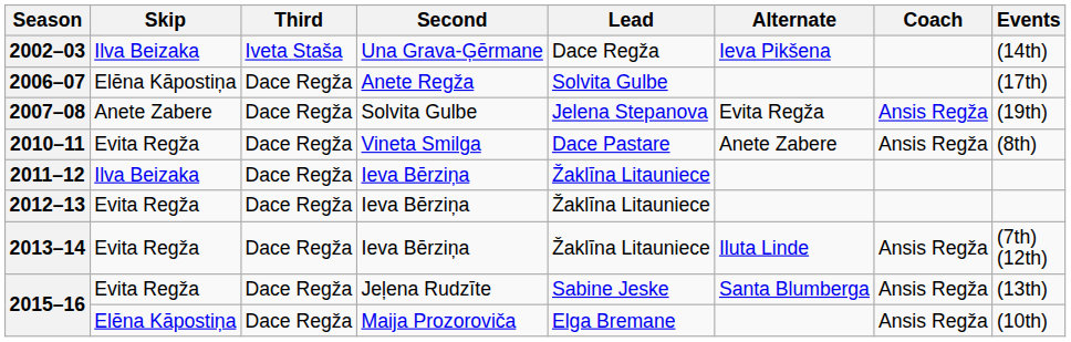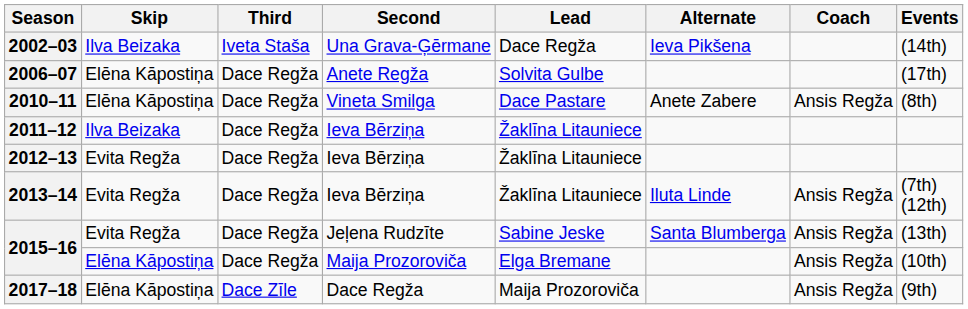 <table class="wikitable">
 <tr>
 <th scope="col">Season</th>
 <th scope="col">Skip</th>
 <th scope="col">Third</th>
 <th scope="col">Second</th>
 <th scope="col">Lead</th>
 <th scope="col">Alternate</th>
 <th scope="col">Coach</th>
 <th scope="col">Events</th>
 </tr>
 <tr>
 <th scope="row">2002–03</th>
 <td><a href='#'>Ilva Beizaka</a></td>
 <td><a href='#'>Iveta Staša</a></td>
 <td><a href='#'>Una Grava-Ģērmane</a></td>
 <td>Dace Regža</td>
 <td><a href='#'>Ieva Pikšena</a></td>
 <td></td>
 <td> (14th)</td>
 </tr>
 <tr>
 <th scope="row">2006–07</th>
 <td>Elēna Kāpostiņa</td>
 <td>Dace Regža</td>
 <td><a href='#'>Anete Regža</a></td>
 <td><a href='#'>Solvita Gulbe</a></td>
 <td></td>
 <td></td>
 <td> (17th)</td>
 </tr>
 <tr>
-<th scope="row">2007–08</th>
-<td>Anete Zabere</td>
-<td>Dace Regža</td>
-<td>Solvita Gulbe</td>
-<td><a href='#'>Jelena Stepanova</a></td>
-<td>Evita Regža</td>
-<td><a href='#'>Ansis Regža</a></td>
-<td> (19th)</td>
-</tr>
-<tr>
 <th scope="row">2010–11</th>
-<td>Evita Regža</td>
+<td>Elēna Kāpostiņa</td>
 <td>Dace Regža</td>
 <td><a href='#'>Vineta Smilga</a></td>
 <td><a href='#'>Dace Pastare</a></td>
 <td>Anete Zabere</td>
 <td>Ansis Regža</td>
 <td> (8th)</td>
 </tr>
 <tr>
 <th scope="row">2011–12</th>
 <td><a href='#'>Ilva Beizaka</a></td>
 <td>Dace Regža</td>
 <td><a href='#'>Ieva Bērziņa</a></td>
 <td><a href='#'>Žaklīna Litauniece</a></td>
 <td></td>
 <td></td>
 <td></td>
 </tr>
 <tr>
 <th scope="row">2012–13</th>
 <td>Evita Regža</td>
 <td>Dace Regža</td>
 <td>Ieva Bērziņa</td>
 <td>Žaklīna Litauniece</td>
 <td></td>
 <td></td>
 <td></td>
 </tr>
 <tr>
 <th scope="row">2013–14</th>
 <td>Evita Regža</td>
 <td>Dace Regža</td>
 <td>Ieva Bērziņa</td>
 <td>Žaklīna Litauniece</td>
 <td><a href='#'>Iluta Linde</a></td>
 <td>Ansis Regža</td>
 <td> (7th)<br> (12th)</td>
 </tr>
 <tr>
 <th scope="row" rowspan=2>2015–16</th>
 <td>Evita Regža</td>
 <td>Dace Regža</td>
 <td>Jeļena Rudzīte</td>
 <td><a href='#'>Sabine Jeske</a></td>
 <td><a href='#'>Santa Blumberga</a></td>
 <td>Ansis Regža</td>
 <td> (13th)</td>
 </tr>
 <tr>
 <td><a href='#'>Elēna Kāpostiņa</a></td>
 <td>Dace Regža</td>
 <td><a href='#'>Maija Prozoroviča</a></td>
 <td><a href='#'>Elga Bremane</a></td>
 <td></td>
 <td>Ansis Regža</td>
 <td> (10th)</td>
 </tr>
+<tr>
+<th scope="row">2017–18</th>
+<td>Elēna Kāpostiņa</td>
+<td><a href='#'>Dace Zīle</a></td>
+<td>Dace Regža</td>
+<td>Maija Prozoroviča</td>
+<td></td>
+<td>Ansis Regža</td>
+<td> (9th)</td>
+</tr>
 </table>
